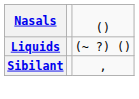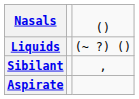 <table class="wikitable" style="text-align: center;">
 <tr>
 <th><a href='#'>Nasals</a></th>
 <td> <strong></strong></td>
 <td> <strong></strong><br>() <strong></strong></td>
 </tr>
 <tr>
 <th><a href='#'>Liquids</a></th>
 <td> <strong></strong></td>
 <td> (~  ?) <strong></strong> (<strong></strong>)</td>
 </tr>
 <tr>
 <th><a href='#'>Sibilant</a></th>
 <td> <strong></strong></td>
 <td> <strong></strong>, <strong></strong></td>
 </tr>
+<tr>
+<th><a href='#'>Aspirate</a></th>
+<td> <strong></strong></td>
+<td></td>
+</tr>
 </table>
